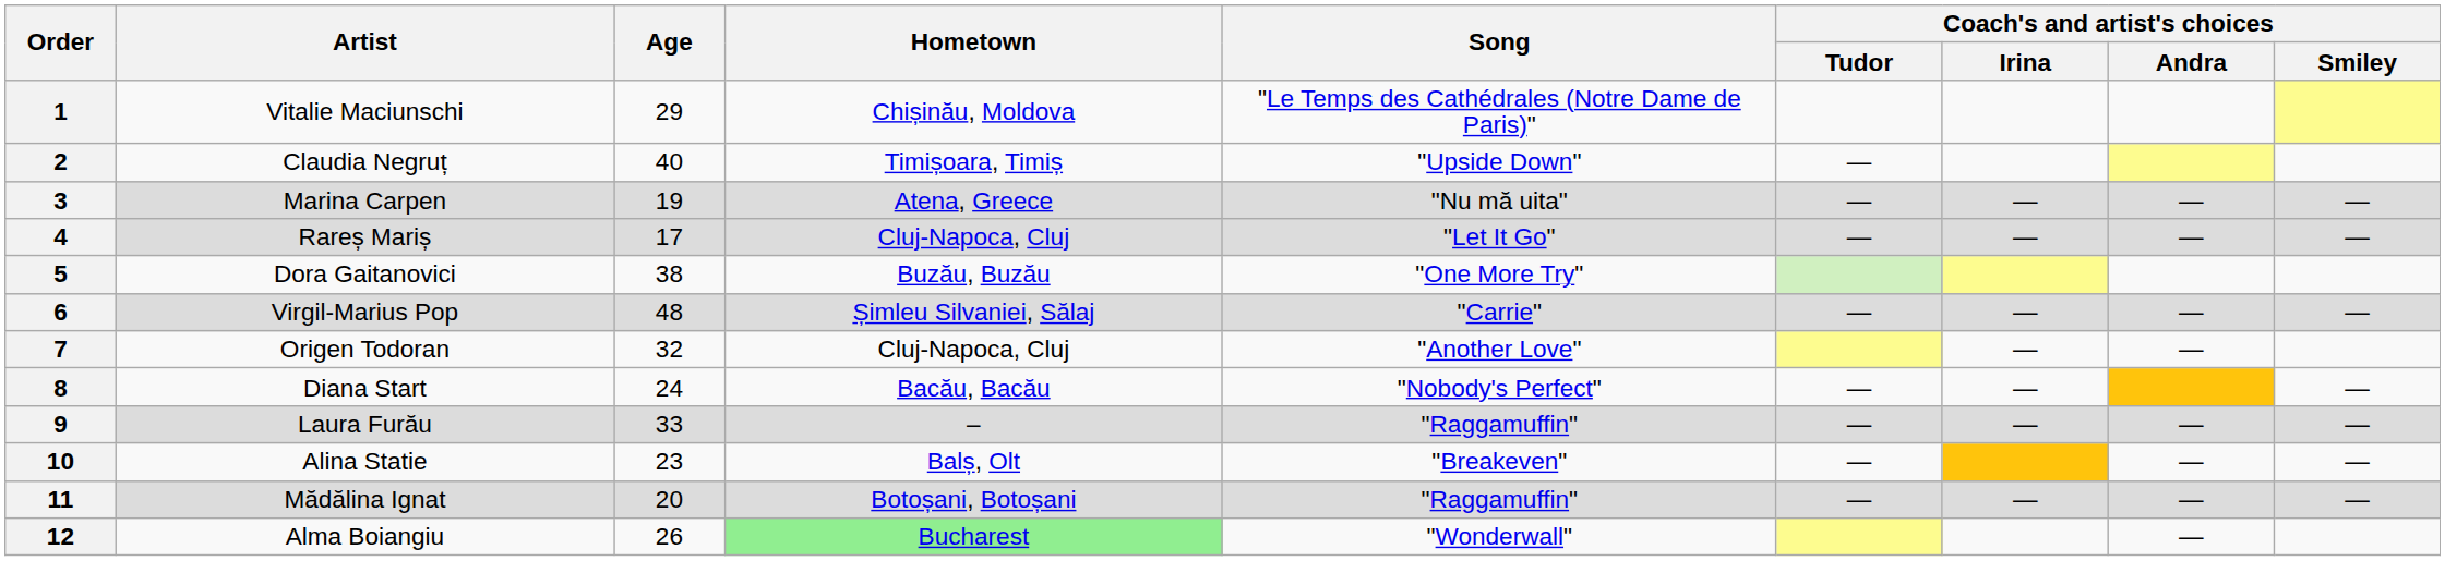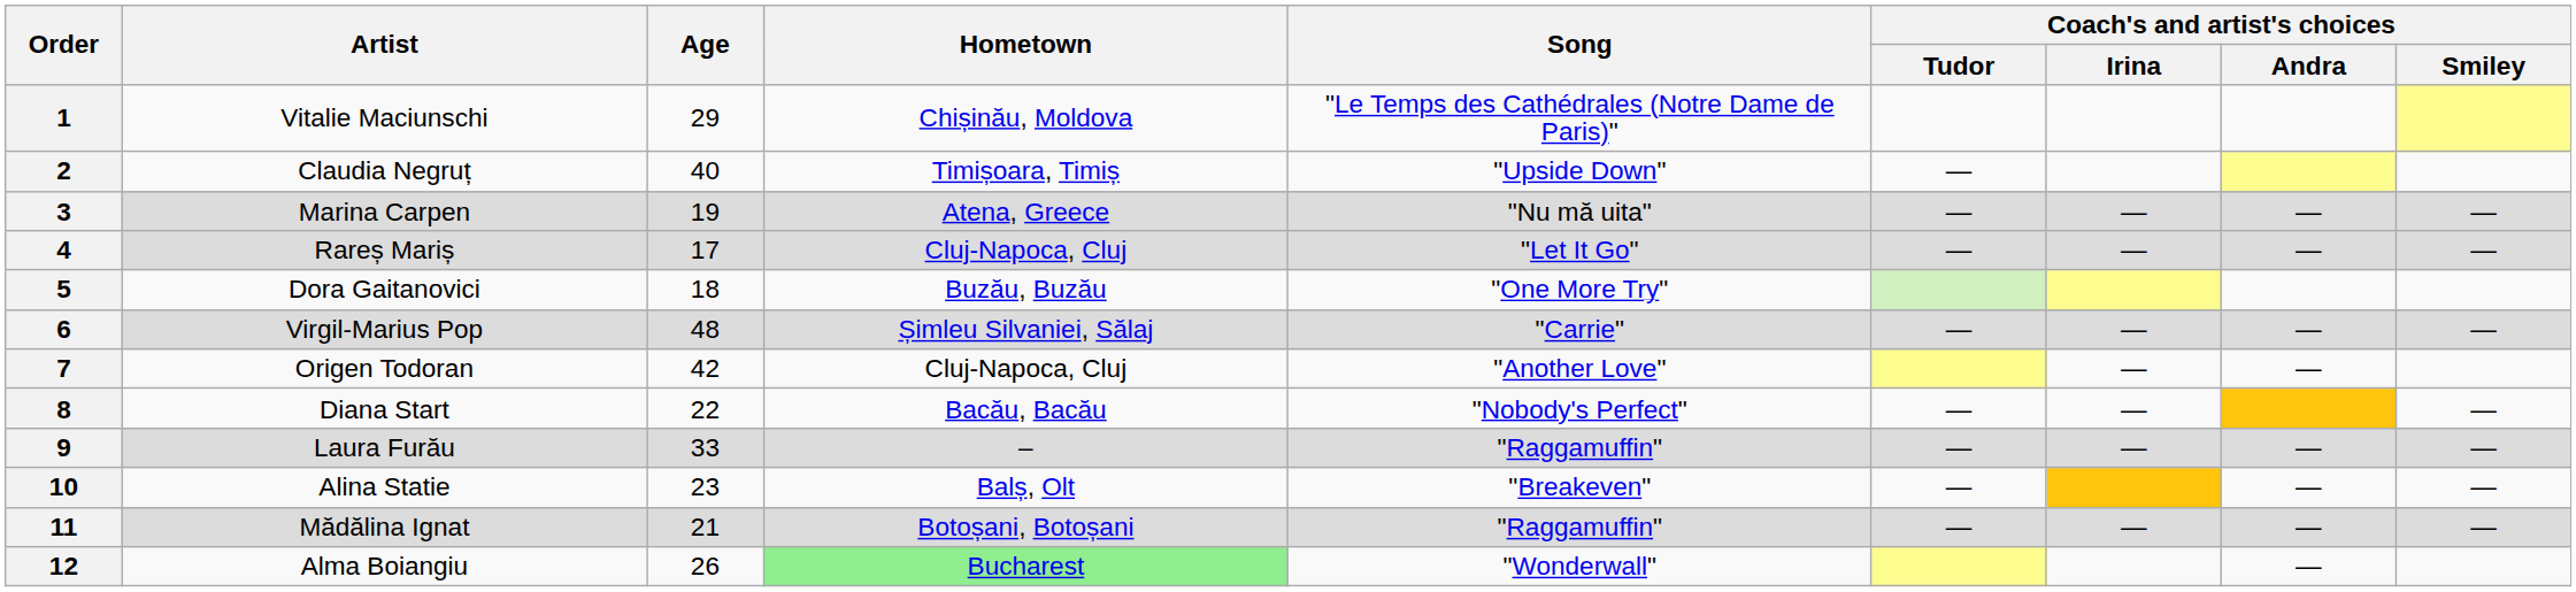 <table class="wikitable" style="text-align:center; line-height:17px; width:100%;">
 <tr>
 <th scope="col" rowspan="2" style="width:04%;">Order</th>
 <th scope="col" rowspan="2" style="width:18%;">Artist</th>
 <th scope="col" rowspan="2" style="width:04%;">Age</th>
 <th scope="col" rowspan="2" style="width:18%;">Hometown</th>
 <th scope="col" rowspan="2" style="width:20%;">Song</th>
 <th scope="col" colspan="4" style="width:24%;">Coach's and artist's choices</th>
 </tr>
 <tr>
 <th style="width:06%;">Tudor</th>
 <th style="width:06%;">Irina</th>
 <th style="width:06%;">Andra</th>
 <th style="width:06%;">Smiley</th>
 </tr>
 <tr>
 <th>1</th>
 <td>Vitalie Maciunschi</td>
 <td>29</td>
 <td><a href='#'>Chișinău</a>, <a href='#'>Moldova</a></td>
 <td>"<a href='#'>Le Temps des Cathédrales (Notre Dame de Paris)</a>"</td>
 <td></td>
 <td></td>
 <td></td>
 <td style="background:#FDFC8F;"></td>
 </tr>
 <tr>
 <th>2</th>
 <td>Claudia Negruț</td>
 <td>40</td>
 <td><a href='#'>Timișoara</a>, <a href='#'>Timiș</a></td>
 <td>"<a href='#'>Upside Down</a>"</td>
 <td>—</td>
 <td></td>
 <td style="background:#FDFC8F;"></td>
 <td></td>
 </tr>
 <tr style="background:#DCDCDC;">
 <th>3</th>
 <td>Marina Carpen</td>
 <td>19</td>
 <td><a href='#'>Atena</a>, <a href='#'>Greece</a></td>
 <td>"Nu mă uita"</td>
 <td>—</td>
 <td>—</td>
 <td>—</td>
 <td>—</td>
 </tr>
 <tr style="background:#DCDCDC;">
 <th>4</th>
 <td>Rareș Mariș</td>
 <td>17</td>
 <td><a href='#'>Cluj-Napoca</a>, <a href='#'>Cluj</a></td>
 <td>"<a href='#'>Let It Go</a>"</td>
 <td>—</td>
 <td>—</td>
 <td>—</td>
 <td>—</td>
 </tr>
 <tr>
 <th>5</th>
 <td>Dora Gaitanovici</td>
-<td>38</td>
+<td>18</td>
 <td><a href='#'>Buzău</a>, <a href='#'>Buzău</a></td>
 <td>"<a href='#'>One More Try</a>"</td>
 <td bgcolor="#d0f0c0"><strong></strong></td>
 <td style="background:#FDFC8F;"></td>
 <td></td>
 <td></td>
 </tr>
 <tr style="background:#DCDCDC;">
 <th>6</th>
 <td>Virgil-Marius Pop</td>
 <td>48</td>
 <td><a href='#'>Șimleu Silvaniei</a>, <a href='#'>Sălaj</a></td>
 <td>"<a href='#'>Carrie</a>"</td>
 <td>—</td>
 <td>—</td>
 <td>—</td>
 <td>—</td>
 </tr>
 <tr>
 <th>7</th>
 <td>Origen Todoran</td>
-<td>32</td>
+<td>42</td>
 <td>Cluj-Napoca, Cluj</td>
 <td>"<a href='#'>Another Love</a>"</td>
 <td style="background:#FDFC8F;"></td>
 <td>—</td>
 <td>—</td>
 <td></td>
 </tr>
 <tr>
 <th>8</th>
 <td>Diana Start</td>
-<td>24</td>
+<td>22</td>
 <td><a href='#'>Bacău</a>, <a href='#'>Bacău</a></td>
 <td>"<a href='#'>Nobody's Perfect</a>"</td>
 <td>—</td>
 <td>—</td>
 <td style="background:#FFC40C;"></td>
 <td>—</td>
 </tr>
 <tr style="background:#DCDCDC;">
 <th>9</th>
 <td>Laura Furău</td>
 <td>33</td>
 <td>–</td>
 <td>"<a href='#'>Raggamuffin</a>"</td>
 <td>—</td>
 <td>—</td>
 <td>—</td>
 <td>—</td>
 </tr>
 <tr>
 <th>10</th>
 <td>Alina Statie</td>
 <td>23</td>
 <td><a href='#'>Balș</a>, <a href='#'>Olt</a></td>
 <td>"<a href='#'>Breakeven</a>"</td>
 <td>—</td>
 <td style="background:#FFC40C;"></td>
 <td>—</td>
 <td>—</td>
 </tr>
 <tr style="background:#DCDCDC;">
 <th>11</th>
 <td>Mădălina Ignat</td>
-<td>20</td>
+<td>21</td>
 <td><a href='#'>Botoșani</a>, <a href='#'>Botoșani</a></td>
 <td>"<a href='#'>Raggamuffin</a>"</td>
 <td>—</td>
 <td>—</td>
 <td>—</td>
 <td>—</td>
 </tr>
 <tr>
 <th>12</th>
 <td>Alma Boiangiu</td>
 <td>26</td>
 <td style="background: lightgreen;"><a href='#'>Bucharest</a></td>
 <td>"<a href='#'>Wonderwall</a>"</td>
 <td style="background:#FDFC8F;"></td>
 <td></td>
 <td>—</td>
 <td></td>
 </tr>
 </table>
